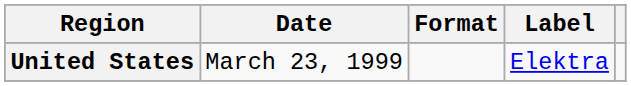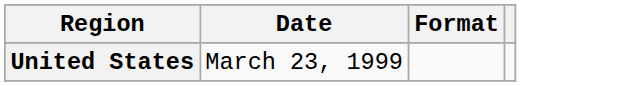 <table class="wikitable plainrowheaders">
 <tr>
 <th scope="col">Region</th>
 <th scope="col">Date</th>
 <th scope="col">Format</th>
-<th scope="col">Label</th>
 <th scope="col"></th>
 </tr>
 <tr>
 <th scope="row">United States</th>
 <td rowspan="1">March 23, 1999</td>
 <td rowspan="1"></td>
-<td rowspan="1"><a href='#'>Elektra</a></td>
 <td align="center"></td>
 </tr>
 </table>
